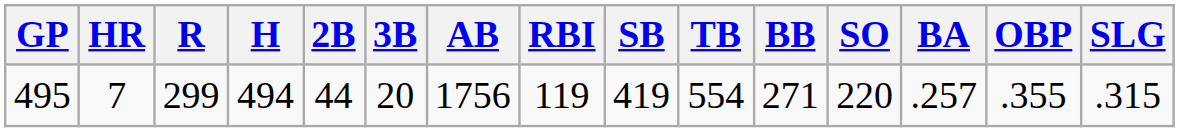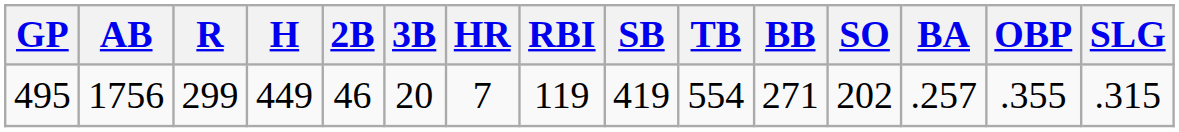 <table class="wikitable">
 <tr>
 <th><a href='#'>GP</a></th>
-<th><a href='#'>HR</a></th>
+<th><a href='#'>AB</a></th>
 <th><a href='#'>R</a></th>
 <th><a href='#'>H</a></th>
 <th><a href='#'>2B</a></th>
 <th><a href='#'>3B</a></th>
-<th><a href='#'>AB</a></th>
+<th><a href='#'>HR</a></th>
 <th><a href='#'>RBI</a></th>
 <th><a href='#'>SB</a></th>
 <th><a href='#'>TB</a></th>
 <th><a href='#'>BB</a></th>
 <th><a href='#'>SO</a></th>
 <th><a href='#'>BA</a></th>
 <th><a href='#'>OBP</a></th>
 <th><a href='#'>SLG</a></th>
 </tr>
 <tr align=center>
 <td>495</td>
+<td>1756</td>
+<td>299</td>
+<td>449</td>
+<td>46</td>
+<td>20</td>
 <td>7</td>
-<td>299</td>
-<td>494</td>
-<td>44</td>
-<td>20</td>
-<td>1756</td>
 <td>119</td>
 <td>419</td>
 <td>554</td>
 <td>271</td>
-<td>220</td>
+<td>202</td>
 <td>.257</td>
 <td>.355</td>
 <td>.315</td>
 </tr>
 </table>
